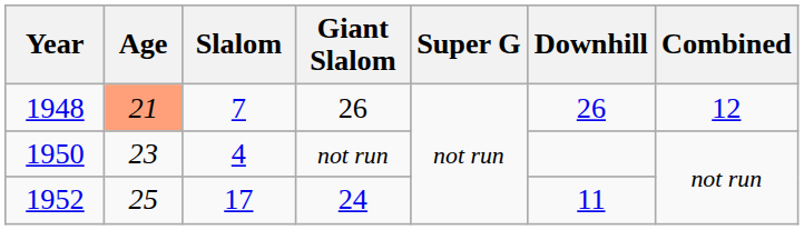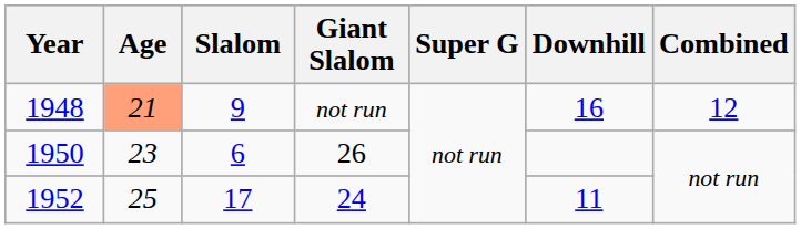 <table class=wikitable style="text-align:center">
 <tr>
 <th>  Year  </th>
 <th> Age </th>
 <th> Slalom </th>
 <th> Giant <br> Slalom </th>
 <th>Super G</th>
 <th>Downhill</th>
 <th>Combined</th>
 </tr>
 <tr>
 <td><a href='#'>1948</a></td>
 <td style="background: lightsalmon;"><em>21</em></td>
-<td><a href='#'>7</a></td>
-<td>26</td>
+<td><a href='#'>9</a></td>
+<td><small><em>not run</em></small></td>
 <td rowspan=3><small><em>not run</em></small></td>
-<td><a href='#'>26</a></td>
+<td><a href='#'>16</a></td>
 <td><a href='#'>12</a></td>
 </tr>
 <tr>
 <td><a href='#'>1950</a></td>
 <td><em>23</em></td>
-<td><a href='#'>4</a></td>
-<td><small><em>not run</em></small></td>
+<td><a href='#'>6</a></td>
+<td>26</td>
 <td></td>
 <td rowspan=2><small><em>not run</em></small></td>
 </tr>
 <tr>
 <td><a href='#'>1952</a></td>
 <td><em>25</em></td>
 <td><a href='#'>17</a></td>
 <td><a href='#'>24</a></td>
 <td><a href='#'>11</a></td>
 </tr>
 </table>
